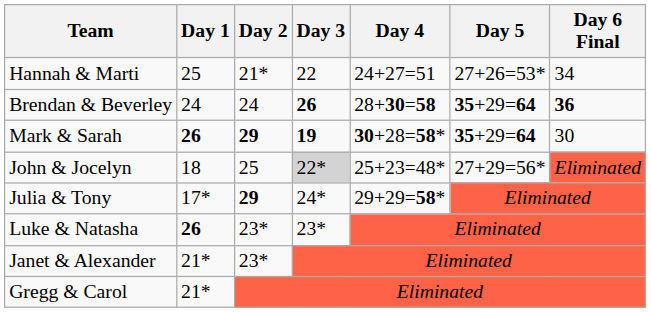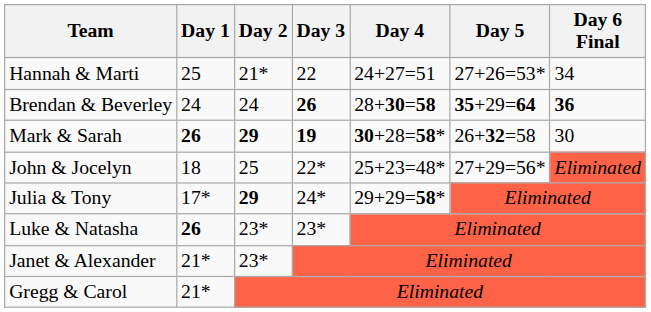 <table class="wikitable">
 <tr>
 <th>Team</th>
 <th>Day 1</th>
 <th>Day 2</th>
 <th>Day 3</th>
 <th>Day 4</th>
 <th>Day 5</th>
 <th>Day 6<br>Final</th>
 </tr>
 <tr>
 <td>Hannah & Marti</td>
 <td>25</td>
 <td><span>21</span>*</td>
 <td>22</td>
 <td><span>24</span>+27=51</td>
 <td>27+<span>26</span>=<span>53</span>*</td>
 <td>34</td>
 </tr>
 <tr>
 <td>Brendan & Beverley</td>
 <td>24</td>
 <td>24</td>
 <td><strong>26</strong></td>
 <td>28+<strong>30</strong>=<strong>58</strong></td>
 <td><strong>35</strong>+29=<strong>64</strong></td>
 <td><strong>36</strong></td>
 </tr>
 <tr>
 <td>Mark & Sarah</td>
 <td><strong>26</strong></td>
 <td><strong>29</strong></td>
 <td><strong><span>19</span></strong></td>
 <td><strong>30</strong>+28=<strong>58</strong>*</td>
-<td><strong>35</strong>+29=<strong>64</strong></td>
+<td><span>26</span>+<strong>32</strong>=58</td>
 <td><span>30</span></td>
 </tr>
 <tr>
 <td>John & Jocelyn</td>
 <td>18</td>
 <td>25</td>
-<td style="background: lightgrey;">22*</td>
+<td>22*</td>
 <td>25+<span>23</span>=<span>48</span>*</td>
 <td>27+29=56*</td>
 <td style="background:tomato; text-align:center;"><em>Eliminated</em></td>
 </tr>
 <tr>
 <td>Julia & Tony</td>
 <td><span>17</span>*</td>
 <td><strong>29</strong></td>
 <td>24*</td>
 <td>29+29=<strong>58</strong>*</td>
 <td style="background:tomato; text-align:center;" colspan="2"><em>Eliminated</em></td>
 </tr>
 <tr>
 <td>Luke & Natasha</td>
 <td><strong>26</strong></td>
 <td>23*</td>
 <td>23*</td>
 <td style="background:tomato; text-align:center;" colspan="3"><em>Eliminated</em></td>
 </tr>
 <tr>
 <td>Janet & Alexander</td>
 <td>21*</td>
 <td>23*</td>
 <td style="background:tomato; text-align:center;" colspan="4"><em>Eliminated</em></td>
 </tr>
 <tr>
 <td>Gregg & Carol</td>
 <td>21*</td>
 <td style="background:tomato; text-align:center;" colspan="5"><em>Eliminated</em></td>
 </tr>
 </table>
